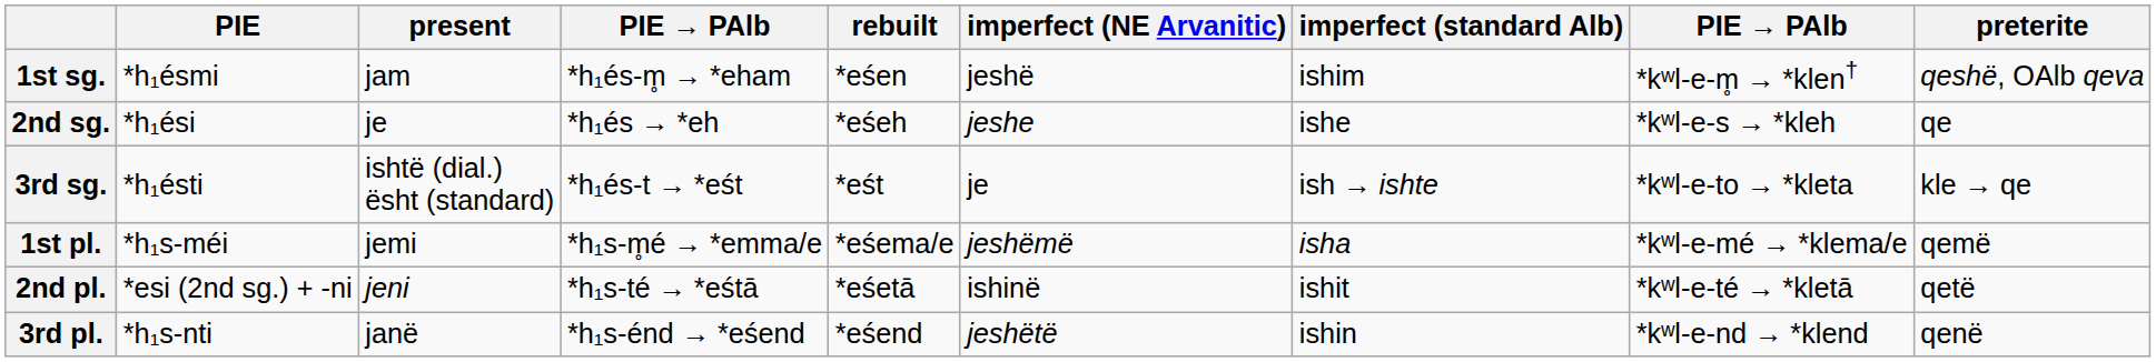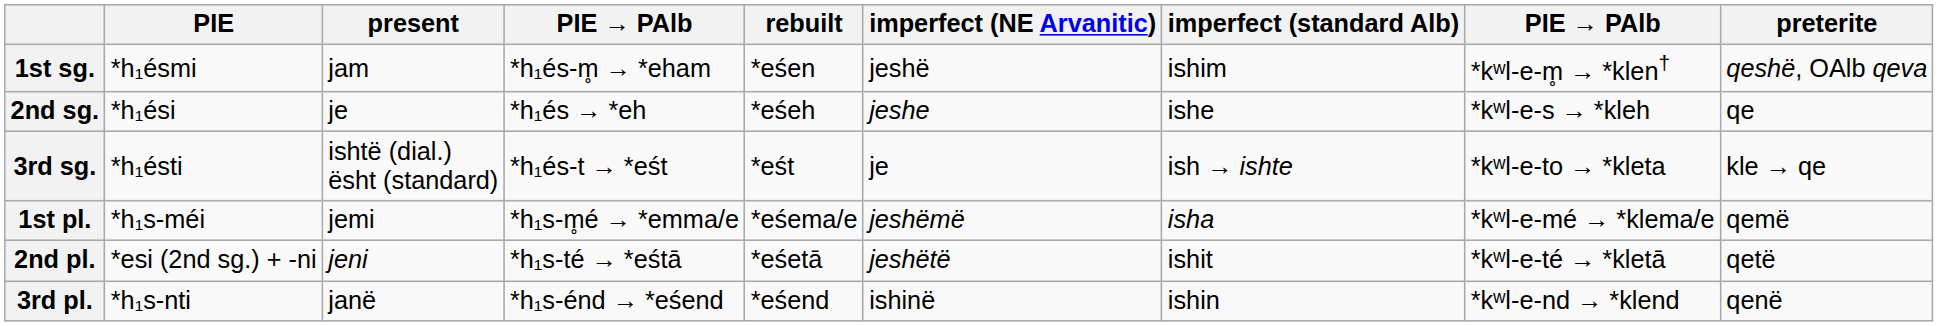 <table class=wikitable>
 <tr>
 <th> </th>
 <th>PIE</th>
 <th>present</th>
 <th>PIE → PAlb</th>
 <th>rebuilt</th>
 <th>imperfect (NE <a href='#'>Arvanitic</a>)</th>
 <th>imperfect (standard Alb)</th>
 <th>PIE → PAlb</th>
 <th>preterite</th>
 </tr>
 <tr>
 <th>1st sg.</th>
 <td>*h₁ésmi</td>
 <td>jam</td>
 <td>*h₁és-m̥ → *eham</td>
 <td>*eśen</td>
 <td>jeshë</td>
 <td>ishim</td>
 <td>*kʷl-e-m̥ → *klen<sup>†</sup></td>
 <td><em>qeshë</em>, OAlb <em>qeva</em></td>
 </tr>
 <tr>
 <th>2nd sg.</th>
 <td>*h₁ési</td>
 <td>je</td>
 <td>*h₁és → *eh</td>
 <td>*eśeh</td>
 <td><em>jeshe</em></td>
 <td>ishe</td>
 <td>*kʷl-e-s → *kleh</td>
 <td>qe</td>
 </tr>
 <tr>
 <th>3rd sg.</th>
 <td>*h₁ésti</td>
 <td>ishtë (dial.)<br>ësht (standard)</td>
 <td>*h₁és-t → *eśt</td>
 <td>*eśt</td>
 <td>je</td>
 <td>ish → <em>ishte</em></td>
 <td>*kʷl-e-to → *kleta</td>
 <td>kle → qe</td>
 </tr>
 <tr>
 <th>1st pl.</th>
 <td>*h₁s-méi</td>
 <td>jemi</td>
 <td>*h₁s-m̥é → *emma/e</td>
 <td>*eśema/e</td>
 <td><em>jeshëmë</em></td>
 <td><em>isha</em></td>
 <td>*kʷl-e-mé → *klema/e</td>
 <td>qemë</td>
 </tr>
 <tr>
 <th>2nd pl.</th>
 <td>*esi (2nd sg.) + -ni</td>
 <td><em>jeni</em></td>
 <td>*h₁s-té → *eśtā</td>
 <td>*eśetā</td>
-<td>ishinë</td>
+<td><em>jeshëtë</em></td>
 <td>ishit</td>
 <td>*kʷl-e-té → *kletā</td>
 <td>qetë</td>
 </tr>
 <tr>
 <th>3rd pl.</th>
 <td>*h₁s-nti</td>
 <td>janë</td>
 <td>*h₁s-énd → *eśend</td>
 <td>*eśend</td>
-<td><em>jeshëtë</em></td>
+<td>ishinë</td>
 <td>ishin</td>
 <td>*kʷl-e-nd → *klend</td>
 <td>qenë</td>
 </tr>
 </table>
